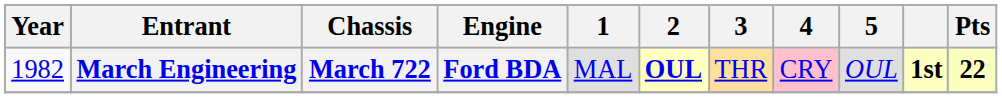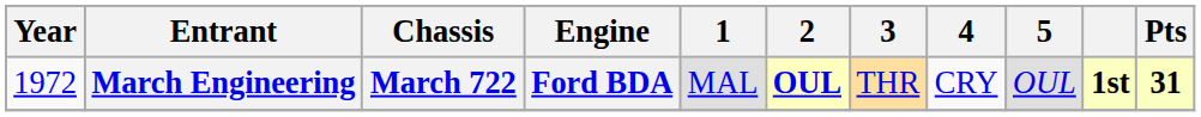 <table class="wikitable" style="text-align:center; font-size:85%">
 <tr>
 <th>Year</th>
 <th>Entrant</th>
 <th>Chassis</th>
 <th>Engine</th>
 <th>1</th>
 <th>2</th>
 <th>3</th>
 <th>4</th>
 <th>5</th>
 <th></th>
 <th>Pts</th>
 </tr>
 <tr>
-<td><a href='#'>1982</a></td>
+<td><a href='#'>1972</a></td>
 <th nowrap><a href='#'>March Engineering</a></th>
 <th nowrap><a href='#'>March 722</a></th>
 <th nowrap><a href='#'>Ford BDA</a></th>
 <td style="background:#DFDFDF;"><a href='#'>MAL</a><br></td>
 <td style="background:#FFFFBF;"><strong><a href='#'>OUL</a><br></strong></td>
 <td style="background:#FFDF9F;"><a href='#'>THR</a><br></td>
-<td style="background: pink;"><a href='#'>CRY</a></td>
+<td><a href='#'>CRY</a></td>
 <td style="background:#DFDFDF;"><em><a href='#'>OUL</a></em><br></td>
 <td style="background:#FBFFBF;"><strong>1st</strong></td>
-<td style="background:#FBFFBF;"><strong>22</strong></td>
+<td style="background:#FBFFBF;"><strong>31</strong></td>
 </tr>
 <tr>
 </tr>
 </table>
